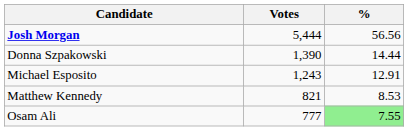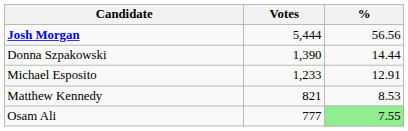 <table style="width:500px;" class="wikitable">
 <tr>
 <th align="center">Candidate</th>
 <th align="center">Votes</th>
 <th align="center">%</th>
 </tr>
 <tr>
 <td align="left"><strong><a href='#'>Josh Morgan</a></strong></td>
 <td align="right">5,444</td>
 <td align="right">56.56</td>
 </tr>
 <tr>
 <td align="left">Donna Szpakowski</td>
 <td align="right">1,390</td>
 <td align="right">14.44</td>
 </tr>
 <tr>
 <td align="left">Michael Esposito</td>
-<td align="right">1,243</td>
+<td align="right">1,233</td>
 <td align="right">12.91</td>
 </tr>
 <tr>
 <td align="left">Matthew Kennedy</td>
 <td align="right">821</td>
 <td align="right">8.53</td>
 </tr>
 <tr>
 <td align="left">Osam Ali</td>
 <td align="right">777</td>
 <td align="right" style="background: lightgreen;">7.55</td>
 </tr>
 </table>
